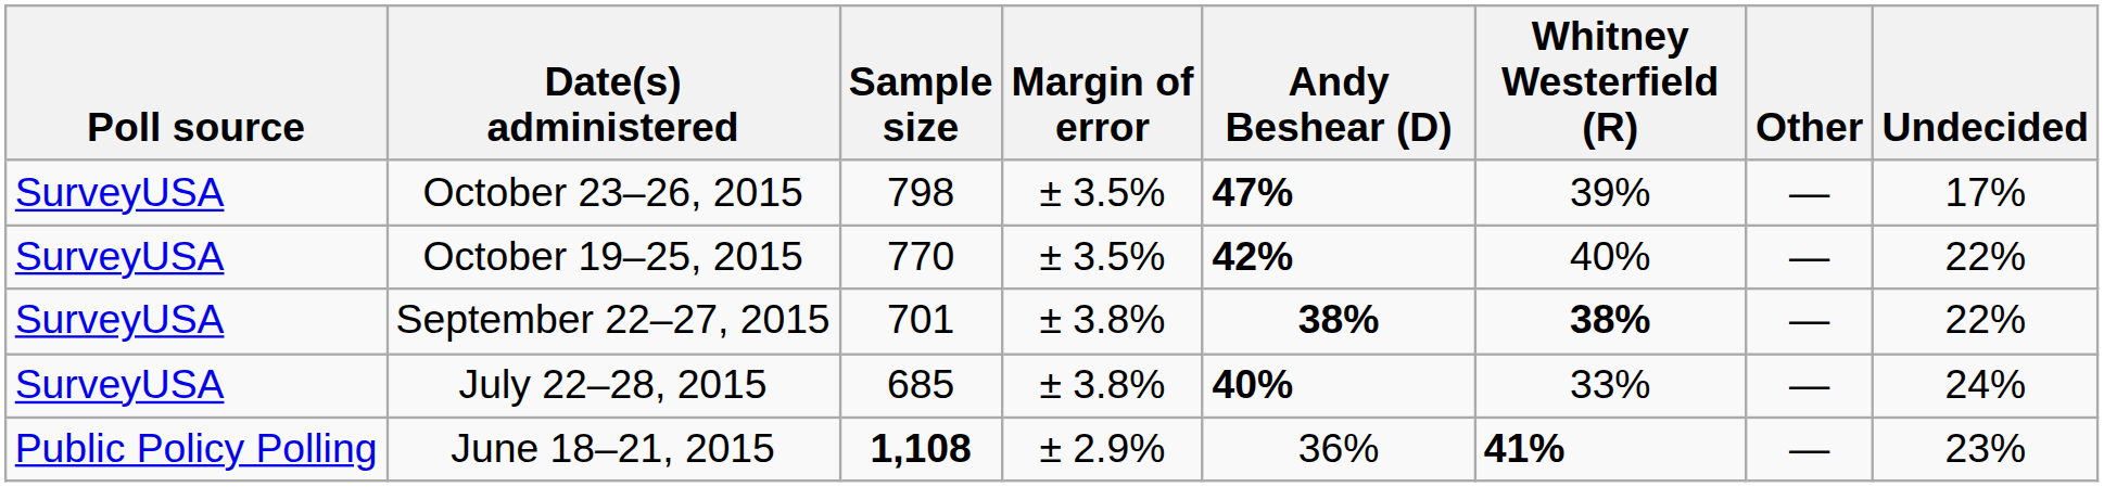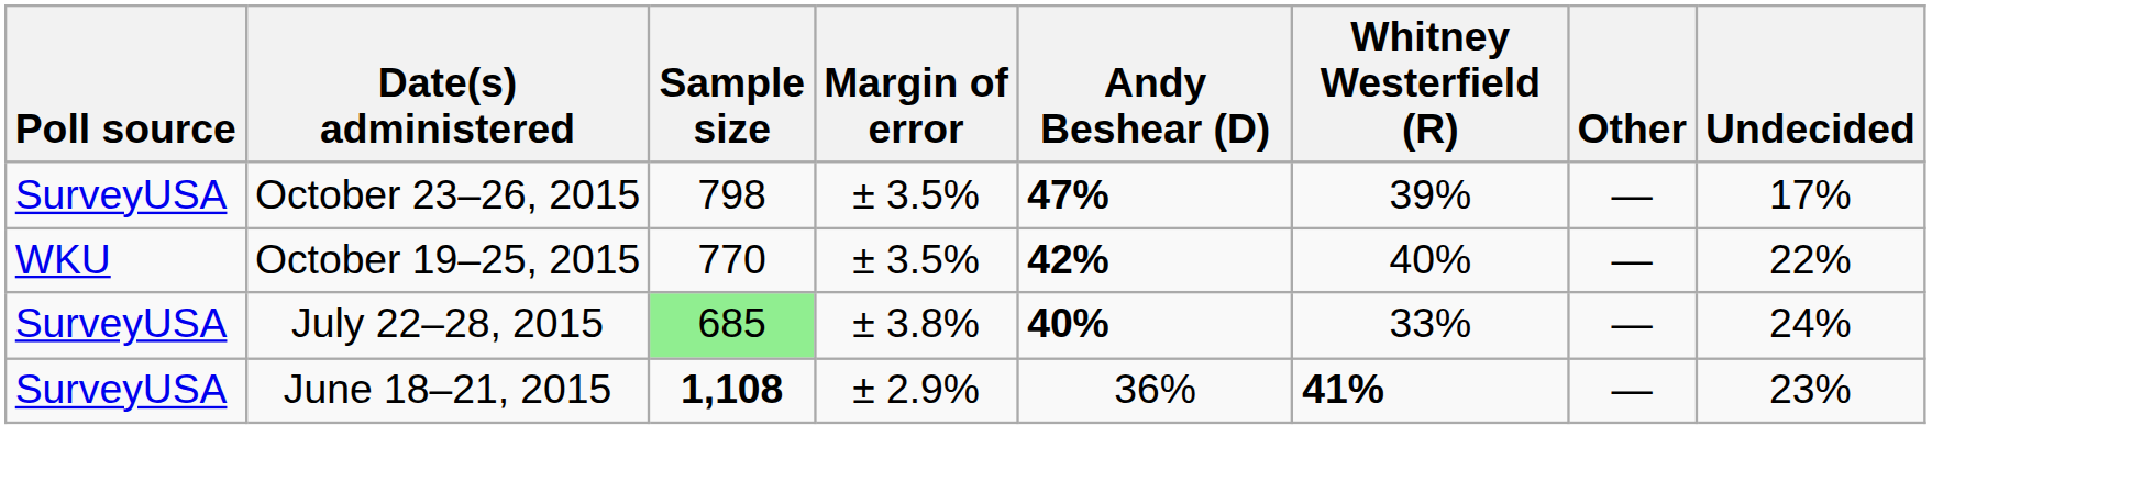 <table class="wikitable">
 <tr valign= bottom>
 <th>Poll source</th>
 <th>Date(s)<br>administered</th>
 <th>Sample<br>size</th>
 <th>Margin of<br>error</th>
 <th style="width:100px;">Andy<br>Beshear (D)</th>
 <th style="width:100px;">Whitney<br>Westerfield (R)</th>
 <th style="width:40px;">Other</th>
 <th style="width:40px;">Undecided</th>
 </tr>
 <tr>
 <td><a href='#'>SurveyUSA</a></td>
 <td align=center>October 23–26, 2015</td>
 <td align=center>798</td>
 <td align=center>± 3.5%</td>
 <td><strong>47%</strong></td>
 <td align=center>39%</td>
 <td align=center>—</td>
 <td align=center>17%</td>
 </tr>
 <tr>
-<td><a href='#'>SurveyUSA</a></td>
+<td><a href='#'>WKU</a></td>
 <td align=center>October 19–25, 2015</td>
 <td align=center>770</td>
 <td align=center>± 3.5%</td>
 <td><strong>42%</strong></td>
 <td align=center>40%</td>
 <td align=center>—</td>
 <td align=center>22%</td>
 </tr>
 <tr>
 <td><a href='#'>SurveyUSA</a></td>
-<td align=center>September 22–27, 2015</td>
-<td align=center>701</td>
-<td align=center>± 3.8%</td>
-<td align=center><strong>38%</strong></td>
-<td align=center><strong>38%</strong></td>
-<td align=center>—</td>
-<td align=center>22%</td>
-</tr>
-<tr>
-<td><a href='#'>SurveyUSA</a></td>
 <td align=center>July 22–28, 2015</td>
-<td align=center>685</td>
+<td align=center style="background: lightgreen;">685</td>
 <td align=center>± 3.8%</td>
 <td><strong>40%</strong></td>
 <td align=center>33%</td>
 <td align=center>—</td>
 <td align=center>24%</td>
 </tr>
 <tr>
-<td><a href='#'>Public Policy Polling</a></td>
+<td><a href='#'>SurveyUSA</a></td>
 <td align=center>June 18–21, 2015</td>
 <td align=center><strong>1,108</strong></td>
 <td align=center>± 2.9%</td>
 <td align=center>36%</td>
 <td><strong>41%</strong></td>
 <td align=center>—</td>
 <td align=center>23%</td>
 </tr>
 </table>
